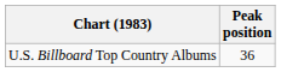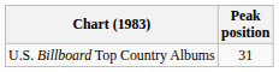 <table class="wikitable">
 <tr>
 <th>Chart (1983)</th>
 <th>Peak<br>position</th>
 </tr>
 <tr>
 <td>U.S. <em>Billboard</em> Top Country Albums</td>
-<td align="center">36</td>
+<td align="center">31</td>
 </tr>
 </table>
